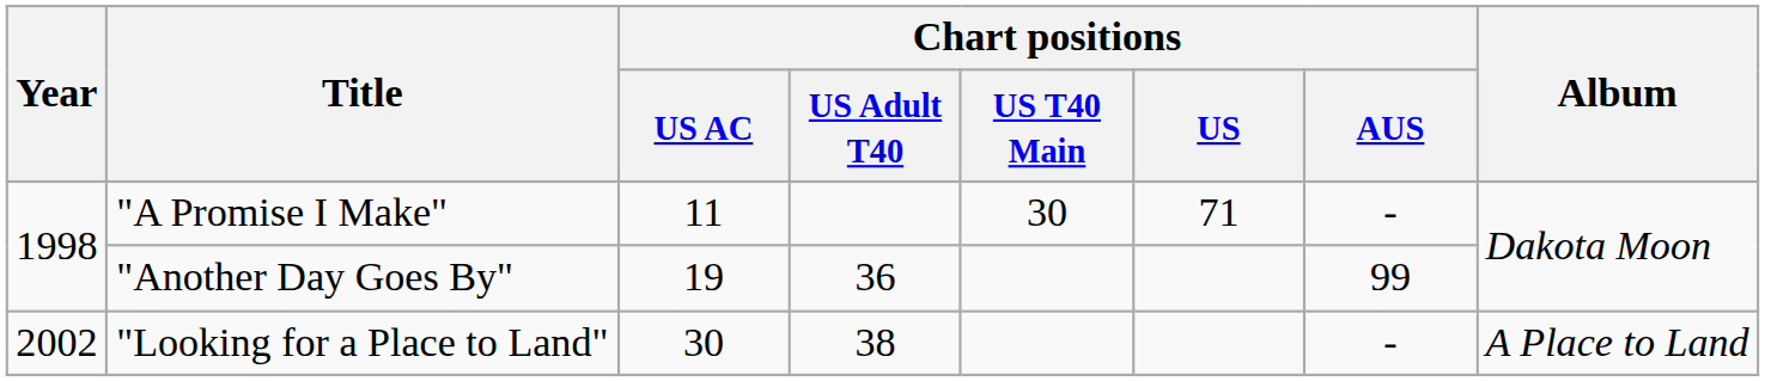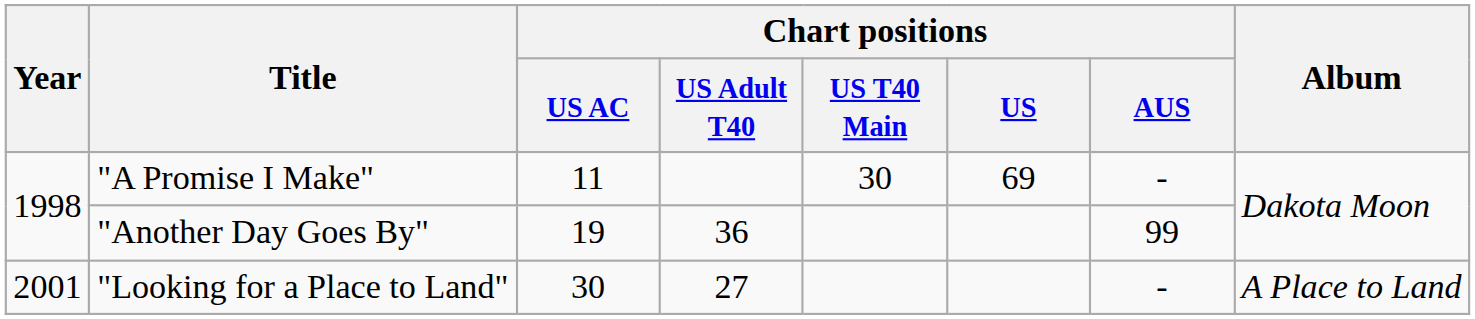 <table class="wikitable" style="margin:auto;">
 <tr>
 <th rowspan="2">Year</th>
 <th rowspan="2">Title</th>
 <th colspan="5">Chart positions</th>
 <th rowspan="2">Album</th>
 </tr>
 <tr>
 <th width="60"><small><a href='#'>US AC</a></small></th>
 <th width="60"><small><a href='#'>US Adult T40</a></small></th>
 <th width="60"><small><a href='#'>US T40 Main</a></small></th>
 <th width="60"><small><a href='#'>US</a></small></th>
 <th width="60"><small><a href='#'>AUS</a></small></th>
 </tr>
 <tr>
 <td rowspan=2>1998</td>
 <td>"A Promise I Make"</td>
 <td align="center">11</td>
 <td align="center"></td>
 <td align="center">30</td>
-<td align="center">71</td>
+<td align="center">69</td>
 <td align="center">-</td>
 <td rowspan=2><em>Dakota Moon</em></td>
 </tr>
 <tr>
 <td>"Another Day Goes By"</td>
 <td align="center">19</td>
 <td align="center">36</td>
 <td align="center"></td>
 <td align="center"></td>
 <td align="center">99</td>
 </tr>
 <tr>
-<td>2002</td>
+<td>2001</td>
 <td>"Looking for a Place to Land"</td>
 <td align="center">30</td>
-<td align="center">38</td>
+<td align="center">27</td>
 <td align="center"></td>
 <td align="center"></td>
 <td align="center">-</td>
 <td><em>A Place to Land</em></td>
 </tr>
 </table>
